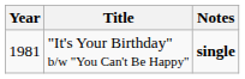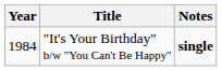 <table class="wikitable">
 <tr>
 <th>Year</th>
 <th>Title</th>
 <th>Notes</th>
 </tr>
 <tr>
-<td>1981</td>
+<td>1984</td>
 <td>"It's Your Birthday"<br><small>b/w "You Can't Be Happy"</small></td>
 <td><strong>single</strong></td>
 </tr>
 </table>
